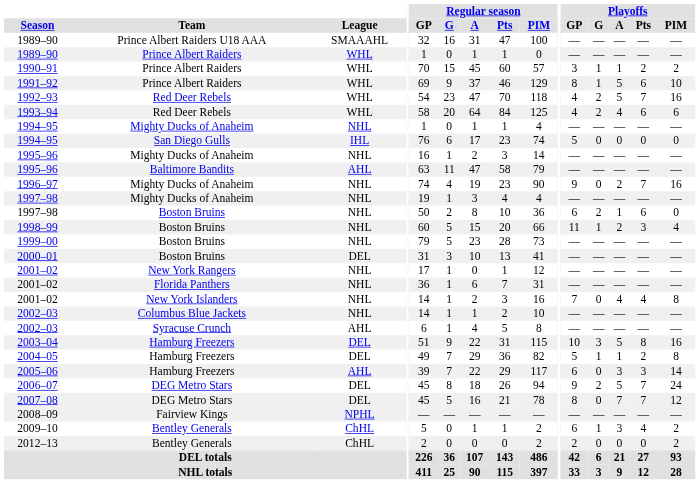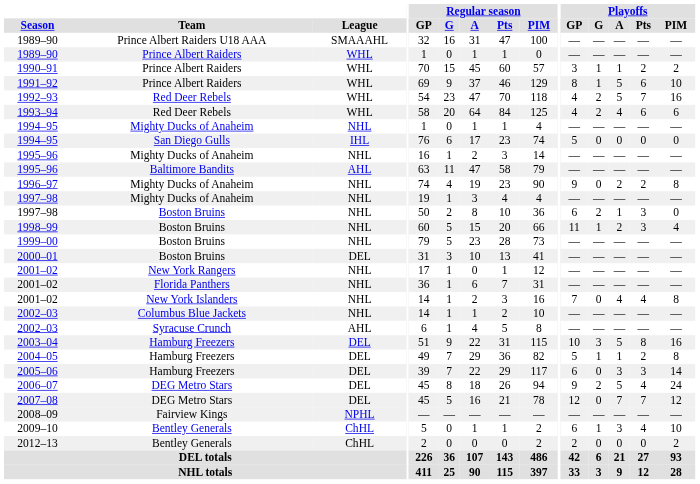 <table border="0" cellpadding="1" cellspacing="0" style="text-align:center; width:60em">
 <tr bgcolor="#e0e0e0">
 <th colspan="3" bgcolor="#ffffff"></th>
 <th rowspan="100" bgcolor="#ffffff"></th>
 <th colspan="5"><a href='#'>Regular season</a></th>
 <th rowspan="100" bgcolor="#ffffff"></th>
 <th colspan="5"><a href='#'>Playoffs</a></th>
 </tr>
 <tr bgcolor="#e0e0e0">
 <th><a href='#'>Season</a></th>
 <th>Team</th>
 <th>League</th>
 <th>GP</th>
 <th><a href='#'>G</a></th>
 <th><a href='#'>A</a></th>
 <th><a href='#'>Pts</a></th>
 <th><a href='#'>PIM</a></th>
 <th>GP</th>
 <th>G</th>
 <th>A</th>
 <th>Pts</th>
 <th>PIM</th>
 </tr>
 <tr>
 <td>1989–90</td>
 <td>Prince Albert Raiders U18 AAA</td>
 <td>SMAAAHL</td>
 <td>32</td>
 <td>16</td>
 <td>31</td>
 <td>47</td>
 <td>100</td>
 <td>—</td>
 <td>—</td>
 <td>—</td>
 <td>—</td>
 <td>—</td>
 </tr>
 <tr bgcolor="#f0f0f0">
 <td><a href='#'>1989–90</a></td>
 <td><a href='#'>Prince Albert Raiders</a></td>
 <td><a href='#'>WHL</a></td>
 <td>1</td>
 <td>0</td>
 <td>1</td>
 <td>1</td>
 <td>0</td>
 <td>—</td>
 <td>—</td>
 <td>—</td>
 <td>—</td>
 <td>—</td>
 </tr>
 <tr>
 <td><a href='#'>1990–91</a></td>
 <td>Prince Albert Raiders</td>
 <td>WHL</td>
 <td>70</td>
 <td>15</td>
 <td>45</td>
 <td>60</td>
 <td>57</td>
 <td>3</td>
 <td>1</td>
 <td>1</td>
 <td>2</td>
 <td>2</td>
 </tr>
 <tr bgcolor="#f0f0f0">
 <td><a href='#'>1991–92</a></td>
 <td>Prince Albert Raiders</td>
 <td>WHL</td>
 <td>69</td>
 <td>9</td>
 <td>37</td>
 <td>46</td>
 <td>129</td>
 <td>8</td>
 <td>1</td>
 <td>5</td>
 <td>6</td>
 <td>10</td>
 </tr>
 <tr>
 <td><a href='#'>1992–93</a></td>
 <td><a href='#'>Red Deer Rebels</a></td>
 <td>WHL</td>
 <td>54</td>
 <td>23</td>
 <td>47</td>
 <td>70</td>
 <td>118</td>
 <td>4</td>
 <td>2</td>
 <td>5</td>
 <td>7</td>
 <td>16</td>
 </tr>
 <tr bgcolor="#f0f0f0">
 <td><a href='#'>1993–94</a></td>
 <td>Red Deer Rebels</td>
 <td>WHL</td>
 <td>58</td>
 <td>20</td>
 <td>64</td>
 <td>84</td>
 <td>125</td>
 <td>4</td>
 <td>2</td>
 <td>4</td>
 <td>6</td>
 <td>6</td>
 </tr>
 <tr>
 <td><a href='#'>1994–95</a></td>
 <td><a href='#'>Mighty Ducks of Anaheim</a></td>
 <td><a href='#'>NHL</a></td>
 <td>1</td>
 <td>0</td>
 <td>1</td>
 <td>1</td>
 <td>4</td>
 <td>—</td>
 <td>—</td>
 <td>—</td>
 <td>—</td>
 <td>—</td>
 </tr>
 <tr bgcolor="#f0f0f0">
 <td><a href='#'>1994–95</a></td>
 <td><a href='#'>San Diego Gulls</a></td>
 <td><a href='#'>IHL</a></td>
 <td>76</td>
 <td>6</td>
 <td>17</td>
 <td>23</td>
 <td>74</td>
 <td>5</td>
 <td>0</td>
 <td>0</td>
 <td>0</td>
 <td>0</td>
 </tr>
 <tr>
 <td><a href='#'>1995–96</a></td>
 <td>Mighty Ducks of Anaheim</td>
 <td>NHL</td>
 <td>16</td>
 <td>1</td>
 <td>2</td>
 <td>3</td>
 <td>14</td>
 <td>—</td>
 <td>—</td>
 <td>—</td>
 <td>—</td>
 <td>—</td>
 </tr>
 <tr bgcolor="#f0f0f0">
 <td><a href='#'>1995–96</a></td>
 <td><a href='#'>Baltimore Bandits</a></td>
 <td><a href='#'>AHL</a></td>
 <td>63</td>
 <td>11</td>
 <td>47</td>
 <td>58</td>
 <td>79</td>
 <td>—</td>
 <td>—</td>
 <td>—</td>
 <td>—</td>
 <td>—</td>
 </tr>
 <tr>
 <td><a href='#'>1996–97</a></td>
 <td>Mighty Ducks of Anaheim</td>
 <td>NHL</td>
 <td>74</td>
 <td>4</td>
 <td>19</td>
 <td>23</td>
 <td>90</td>
 <td>9</td>
 <td>0</td>
 <td>2</td>
-<td>7</td>
-<td>16</td>
+<td>2</td>
+<td>8</td>
 </tr>
 <tr bgcolor="#f0f0f0">
 <td><a href='#'>1997–98</a></td>
 <td>Mighty Ducks of Anaheim</td>
 <td>NHL</td>
 <td>19</td>
 <td>1</td>
 <td>3</td>
 <td>4</td>
 <td>4</td>
 <td>—</td>
 <td>—</td>
 <td>—</td>
 <td>—</td>
 <td>—</td>
 </tr>
 <tr>
 <td>1997–98</td>
 <td><a href='#'>Boston Bruins</a></td>
 <td>NHL</td>
 <td>50</td>
 <td>2</td>
 <td>8</td>
 <td>10</td>
 <td>36</td>
 <td>6</td>
 <td>2</td>
 <td>1</td>
-<td>6</td>
+<td>3</td>
 <td>0</td>
 </tr>
 <tr bgcolor="#f0f0f0">
 <td><a href='#'>1998–99</a></td>
 <td>Boston Bruins</td>
 <td>NHL</td>
 <td>60</td>
 <td>5</td>
 <td>15</td>
 <td>20</td>
 <td>66</td>
 <td>11</td>
 <td>1</td>
 <td>2</td>
 <td>3</td>
 <td>4</td>
 </tr>
 <tr>
 <td><a href='#'>1999–00</a></td>
 <td>Boston Bruins</td>
 <td>NHL</td>
 <td>79</td>
 <td>5</td>
 <td>23</td>
 <td>28</td>
 <td>73</td>
 <td>—</td>
 <td>—</td>
 <td>—</td>
 <td>—</td>
 <td>—</td>
 </tr>
 <tr bgcolor="#f0f0f0">
 <td><a href='#'>2000–01</a></td>
 <td>Boston Bruins</td>
 <td>DEL</td>
 <td>31</td>
 <td>3</td>
 <td>10</td>
 <td>13</td>
 <td>41</td>
 <td>—</td>
 <td>—</td>
 <td>—</td>
 <td>—</td>
 <td>—</td>
 </tr>
 <tr>
 <td><a href='#'>2001–02</a></td>
 <td><a href='#'>New York Rangers</a></td>
 <td>NHL</td>
 <td>17</td>
 <td>1</td>
 <td>0</td>
 <td>1</td>
 <td>12</td>
 <td>—</td>
 <td>—</td>
 <td>—</td>
 <td>—</td>
 <td>—</td>
 </tr>
 <tr bgcolor="#f0f0f0">
 <td>2001–02</td>
 <td><a href='#'>Florida Panthers</a></td>
 <td>NHL</td>
 <td>36</td>
 <td>1</td>
 <td>6</td>
 <td>7</td>
 <td>31</td>
 <td>—</td>
 <td>—</td>
 <td>—</td>
 <td>—</td>
 <td>—</td>
 </tr>
 <tr>
 <td>2001–02</td>
 <td><a href='#'>New York Islanders</a></td>
 <td>NHL</td>
 <td>14</td>
 <td>1</td>
 <td>2</td>
 <td>3</td>
 <td>16</td>
 <td>7</td>
 <td>0</td>
 <td>4</td>
 <td>4</td>
 <td>8</td>
 </tr>
 <tr bgcolor="#f0f0f0">
 <td><a href='#'>2002–03</a></td>
 <td><a href='#'>Columbus Blue Jackets</a></td>
 <td>NHL</td>
 <td>14</td>
 <td>1</td>
 <td>1</td>
 <td>2</td>
 <td>10</td>
 <td>—</td>
 <td>—</td>
 <td>—</td>
 <td>—</td>
 <td>—</td>
 </tr>
 <tr>
 <td><a href='#'>2002–03</a></td>
 <td><a href='#'>Syracuse Crunch</a></td>
 <td>AHL</td>
 <td>6</td>
 <td>1</td>
 <td>4</td>
 <td>5</td>
 <td>8</td>
 <td>—</td>
 <td>—</td>
 <td>—</td>
 <td>—</td>
 <td>—</td>
 </tr>
 <tr bgcolor="#f0f0f0">
 <td><a href='#'>2003–04</a></td>
 <td><a href='#'>Hamburg Freezers</a></td>
 <td><a href='#'>DEL</a></td>
 <td>51</td>
 <td>9</td>
 <td>22</td>
 <td>31</td>
 <td>115</td>
 <td>10</td>
 <td>3</td>
 <td>5</td>
 <td>8</td>
 <td>16</td>
 </tr>
 <tr>
 <td><a href='#'>2004–05</a></td>
 <td>Hamburg Freezers</td>
 <td>DEL</td>
 <td>49</td>
 <td>7</td>
 <td>29</td>
 <td>36</td>
 <td>82</td>
 <td>5</td>
 <td>1</td>
 <td>1</td>
 <td>2</td>
 <td>8</td>
 </tr>
 <tr bgcolor="#f0f0f0">
 <td><a href='#'>2005–06</a></td>
 <td>Hamburg Freezers</td>
-<td><a href='#'>AHL</a></td>
+<td>DEL</td>
 <td>39</td>
 <td>7</td>
 <td>22</td>
 <td>29</td>
 <td>117</td>
 <td>6</td>
 <td>0</td>
 <td>3</td>
 <td>3</td>
 <td>14</td>
 </tr>
 <tr>
 <td><a href='#'>2006–07</a></td>
 <td><a href='#'>DEG Metro Stars</a></td>
 <td>DEL</td>
 <td>45</td>
 <td>8</td>
 <td>18</td>
 <td>26</td>
 <td>94</td>
 <td>9</td>
 <td>2</td>
 <td>5</td>
-<td>7</td>
+<td>4</td>
 <td>24</td>
 </tr>
 <tr bgcolor="#f0f0f0">
 <td><a href='#'>2007–08</a></td>
 <td>DEG Metro Stars</td>
 <td>DEL</td>
 <td>45</td>
 <td>5</td>
 <td>16</td>
 <td>21</td>
 <td>78</td>
-<td>8</td>
+<td>12</td>
 <td>0</td>
 <td>7</td>
 <td>7</td>
 <td>12</td>
 </tr>
 <tr bgcolor="#f0f0f0">
 <td>2008–09</td>
 <td>Fairview Kings</td>
 <td><a href='#'>NPHL</a></td>
 <td>—</td>
 <td>—</td>
 <td>—</td>
 <td>—</td>
 <td>—</td>
 <td>—</td>
 <td>—</td>
 <td>—</td>
 <td>—</td>
 <td>—</td>
 </tr>
 <tr>
 <td>2009–10</td>
 <td><a href='#'>Bentley Generals</a></td>
 <td><a href='#'>ChHL</a></td>
 <td>5</td>
 <td>0</td>
 <td>1</td>
 <td>1</td>
 <td>2</td>
 <td>6</td>
 <td>1</td>
 <td>3</td>
 <td>4</td>
-<td>2</td>
+<td>10</td>
 </tr>
 <tr bgcolor="#f0f0f0">
 <td>2012–13</td>
 <td>Bentley Generals</td>
 <td>ChHL</td>
 <td>2</td>
 <td>0</td>
 <td>0</td>
 <td>0</td>
 <td>2</td>
 <td>2</td>
 <td>0</td>
 <td>0</td>
 <td>0</td>
 <td>2</td>
 </tr>
 <tr bgcolor="#e0e0e0">
 <th colspan="3">DEL totals</th>
 <th>226</th>
 <th>36</th>
 <th>107</th>
 <th>143</th>
 <th>486</th>
 <th>42</th>
 <th>6</th>
 <th>21</th>
 <th>27</th>
 <th>93</th>
 </tr>
 <tr bgcolor="#e0e0e0">
 <th colspan="3">NHL totals</th>
 <th>411</th>
 <th>25</th>
 <th>90</th>
 <th>115</th>
 <th>397</th>
 <th>33</th>
 <th>3</th>
 <th>9</th>
 <th>12</th>
 <th>28</th>
 </tr>
 </table>
